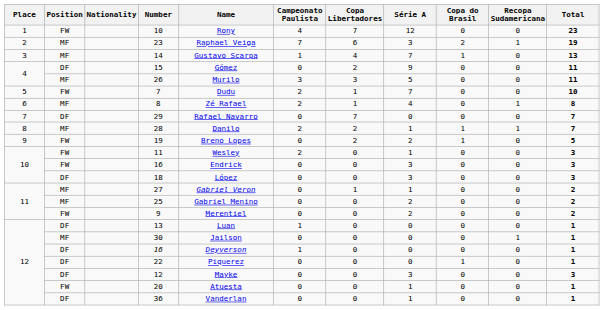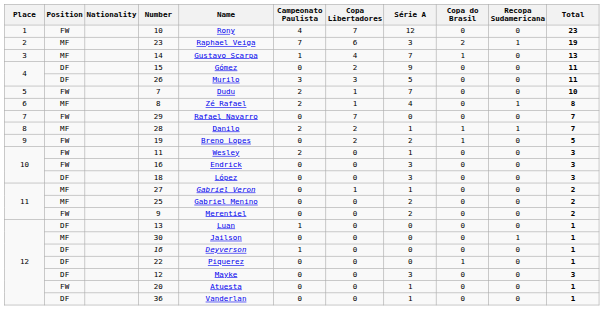 <table class="wikitable" style="font-size: 95%; text-align: center;">
 <tr>
 <th width=60>Place</th>
 <th width=60>Position</th>
 <th width=60>Nationality</th>
 <th width=60>Number</th>
 <th width=150>Name</th>
 <th width=80>Campeonato Paulista</th>
 <th width=80>Copa Libertadores</th>
 <th width=80>Série A</th>
 <th width=80>Copa do Brasil</th>
 <th width=80>Recopa Sudamericana</th>
 <th width=80><strong>Total</strong></th>
 </tr>
 <tr>
 <td>1</td>
 <td>FW</td>
 <td></td>
 <td>10</td>
 <td><a href='#'>Rony</a></td>
 <td>4</td>
 <td>7</td>
 <td>12</td>
 <td>0</td>
 <td>0</td>
 <td><strong>23</strong></td>
 </tr>
 <tr>
 <td>2</td>
 <td>MF</td>
 <td></td>
 <td>23</td>
 <td><a href='#'>Raphael Veiga</a></td>
 <td>7</td>
 <td>6</td>
 <td>3</td>
 <td>2</td>
 <td>1</td>
 <td><strong>19</strong></td>
 </tr>
 <tr>
 <td>3</td>
 <td>MF</td>
 <td></td>
 <td>14</td>
 <td><a href='#'>Gustavo Scarpa</a></td>
 <td>1</td>
 <td>4</td>
 <td>7</td>
 <td>1</td>
 <td>0</td>
 <td><strong>13</strong></td>
 </tr>
 <tr>
 <td rowspan="2">4</td>
 <td>DF</td>
 <td></td>
 <td>15</td>
 <td><a href='#'>Gómez</a></td>
 <td>0</td>
 <td>2</td>
 <td>9</td>
 <td>0</td>
 <td>0</td>
 <td><strong>11</strong></td>
 </tr>
 <tr>
-<td>MF</td>
+<td>DF</td>
 <td></td>
 <td>26</td>
 <td><a href='#'>Murilo</a></td>
 <td>3</td>
 <td>3</td>
 <td>5</td>
 <td>0</td>
 <td>0</td>
 <td><strong>11</strong></td>
 </tr>
 <tr>
 <td>5</td>
 <td>FW</td>
 <td></td>
 <td>7</td>
 <td><a href='#'>Dudu</a></td>
 <td>2</td>
 <td>1</td>
 <td>7</td>
 <td>0</td>
 <td>0</td>
 <td><strong>10</strong></td>
 </tr>
 <tr>
 <td>6</td>
 <td>MF</td>
 <td></td>
 <td>8</td>
 <td><a href='#'>Zé Rafael</a></td>
 <td>2</td>
 <td>1</td>
 <td>4</td>
 <td>0</td>
 <td>1</td>
 <td><strong>8</strong></td>
 </tr>
 <tr>
 <td>7</td>
-<td>DF</td>
+<td>FW</td>
 <td></td>
 <td>29</td>
 <td><a href='#'>Rafael Navarro</a></td>
 <td>0</td>
 <td>7</td>
 <td>0</td>
 <td>0</td>
 <td>0</td>
 <td><strong>7</strong></td>
 </tr>
 <tr>
 <td>8</td>
 <td>MF</td>
 <td></td>
 <td>28</td>
 <td><a href='#'>Danilo</a></td>
 <td>2</td>
 <td>2</td>
 <td>1</td>
 <td>1</td>
 <td>1</td>
 <td><strong>7</strong></td>
 </tr>
 <tr>
 <td>9</td>
 <td>FW</td>
 <td></td>
 <td>19</td>
 <td><a href='#'>Breno Lopes</a></td>
 <td>0</td>
 <td>2</td>
 <td>2</td>
 <td>1</td>
 <td>0</td>
 <td><strong>5</strong></td>
 </tr>
 <tr>
 <td rowspan="3">10</td>
 <td>FW</td>
 <td></td>
 <td>11</td>
 <td><a href='#'>Wesley</a></td>
 <td>2</td>
 <td>0</td>
 <td>1</td>
 <td>0</td>
 <td>0</td>
 <td><strong>3</strong></td>
 </tr>
 <tr>
 <td>FW</td>
 <td></td>
 <td>16</td>
 <td><a href='#'>Endrick</a></td>
 <td>0</td>
 <td>0</td>
 <td>3</td>
 <td>0</td>
 <td>0</td>
 <td><strong>3</strong></td>
 </tr>
 <tr>
 <td>DF</td>
 <td></td>
 <td>18</td>
 <td><a href='#'>López</a></td>
 <td>0</td>
 <td>0</td>
 <td>3</td>
 <td>0</td>
 <td>0</td>
 <td><strong>3</strong></td>
 </tr>
 <tr>
 <td rowspan="3">11</td>
 <td>MF</td>
 <td></td>
 <td>27</td>
 <td><em><a href='#'>Gabriel Veron</a></em></td>
 <td>0</td>
 <td>1</td>
 <td>1</td>
 <td>0</td>
 <td>0</td>
 <td><strong>2</strong></td>
 </tr>
 <tr>
 <td>MF</td>
 <td></td>
 <td>25</td>
 <td><a href='#'>Gabriel Menino</a></td>
 <td>0</td>
 <td>0</td>
 <td>2</td>
 <td>0</td>
 <td>0</td>
 <td><strong>2</strong></td>
 </tr>
 <tr>
 <td>FW</td>
 <td></td>
 <td>9</td>
 <td><a href='#'>Merentiel</a></td>
 <td>0</td>
 <td>0</td>
 <td>2</td>
 <td>0</td>
 <td>0</td>
 <td><strong>2</strong></td>
 </tr>
 <tr>
 <td rowspan="7">12</td>
 <td>DF</td>
 <td></td>
 <td>13</td>
 <td><a href='#'>Luan</a></td>
 <td>1</td>
 <td>0</td>
 <td>0</td>
 <td>0</td>
 <td>0</td>
 <td><strong>1</strong></td>
 </tr>
 <tr>
 <td>MF</td>
 <td></td>
 <td>30</td>
 <td><a href='#'>Jailson</a></td>
 <td>0</td>
 <td>0</td>
 <td>0</td>
 <td>0</td>
 <td>1</td>
 <td><strong>1</strong></td>
 </tr>
 <tr>
 <td>DF</td>
 <td></td>
 <td><em>16</em></td>
 <td><em><a href='#'>Deyverson</a></em></td>
 <td>1</td>
 <td>0</td>
 <td>0</td>
 <td>0</td>
 <td>0</td>
 <td><strong>1</strong></td>
 </tr>
 <tr>
 <td>DF</td>
 <td></td>
 <td>22</td>
 <td><a href='#'>Piquerez</a></td>
 <td>0</td>
 <td>0</td>
 <td>0</td>
 <td>1</td>
 <td>0</td>
 <td><strong>1</strong></td>
 </tr>
 <tr>
 <td>DF</td>
 <td></td>
 <td>12</td>
 <td><a href='#'>Mayke</a></td>
 <td>0</td>
 <td>0</td>
 <td>3</td>
 <td>0</td>
 <td>0</td>
 <td><strong>3</strong></td>
 </tr>
 <tr>
 <td>FW</td>
 <td></td>
 <td>20</td>
 <td><a href='#'>Atuesta</a></td>
 <td>0</td>
 <td>0</td>
 <td>1</td>
 <td>0</td>
 <td>0</td>
 <td><strong>1</strong></td>
 </tr>
 <tr>
 <td>DF</td>
 <td></td>
 <td>36</td>
 <td><a href='#'>Vanderlan</a></td>
 <td>0</td>
 <td>0</td>
 <td>1</td>
 <td>0</td>
 <td>0</td>
 <td><strong>1</strong></td>
 </tr>
 </table>
